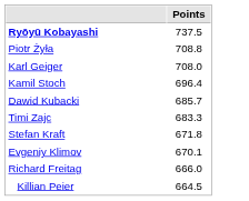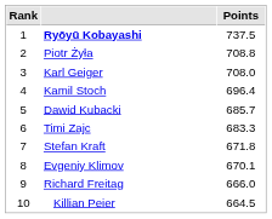 <table cellspacing="1" cellpadding="3" style="border:1px solid #AAAAAA;font-size:86%">
 <tr style="background-color: #E4E4E4;">
+<th style="border-bottom:1px solid #AAAAAA; width: 10px;">Rank</th>
 <th style="border-bottom:1px solid #AAAAAA; width: 200px;"></th>
 <th style="border-bottom:1px solid #AAAAAA; width: 50px;">Points</th>
 </tr>
 <tr>
+<td align=center>1</td>
 <td> <strong><a href='#'>Ryōyū Kobayashi</a></strong></td>
 <td align=center>737.5</td>
 </tr>
 <tr>
+<td align=center>2</td>
 <td> <a href='#'>Piotr Żyła</a></td>
 <td align=center>708.8</td>
 </tr>
 <tr>
+<td align=center>3</td>
 <td> <a href='#'>Karl Geiger</a></td>
 <td align=center>708.0</td>
 </tr>
 <tr>
+<td align=center>4</td>
 <td> <a href='#'>Kamil Stoch</a></td>
 <td align=center>696.4</td>
 </tr>
 <tr>
+<td align=center>5</td>
 <td> <a href='#'>Dawid Kubacki</a></td>
 <td align=center>685.7</td>
 </tr>
 <tr>
+<td align=center>6</td>
 <td> <a href='#'>Timi Zajc</a></td>
 <td align=center>683.3</td>
 </tr>
 <tr>
+<td align=center>7</td>
 <td> <a href='#'>Stefan Kraft</a></td>
 <td align=center>671.8</td>
 </tr>
 <tr>
+<td align=center>8</td>
 <td> <a href='#'>Evgeniy Klimov</a></td>
 <td align=center>670.1</td>
 </tr>
 <tr>
+<td align=center>9</td>
 <td> <a href='#'>Richard Freitag</a></td>
 <td align=center>666.0</td>
 </tr>
 <tr>
+<td align=center>10</td>
 <td>   <a href='#'>Killian Peier</a></td>
 <td align=center>664.5</td>
 </tr>
 </table>
